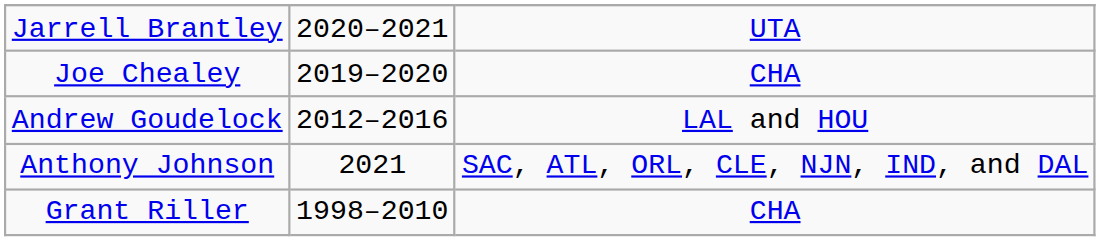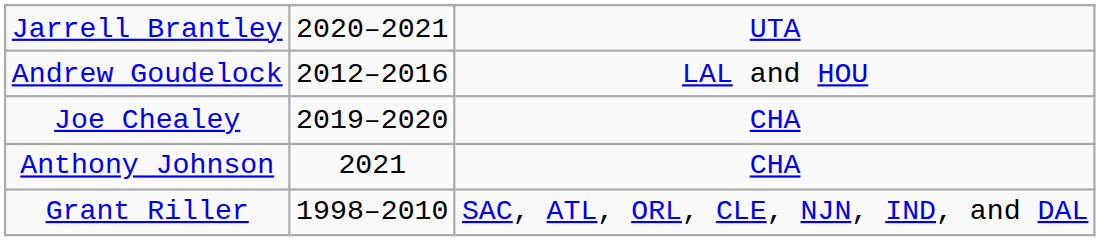 <table class="wikitable">
 <tr>
 </tr>
 <tr align="center">
 <td><a href='#'>Jarrell Brantley</a></td>
 <td>2020–2021</td>
 <td><a href='#'>UTA</a></td>
 </tr>
 <tr align="center">
+<td><a href='#'>Andrew Goudelock</a></td>
+<td>2012–2016</td>
+<td><a href='#'>LAL</a> and <a href='#'>HOU</a></td>
+</tr>
+<tr align="center">
 <td><a href='#'>Joe Chealey</a></td>
 <td>2019–2020</td>
 <td><a href='#'>CHA</a></td>
 </tr>
 <tr align="center">
-<td><a href='#'>Andrew Goudelock</a></td>
-<td>2012–2016</td>
-<td><a href='#'>LAL</a> and <a href='#'>HOU</a></td>
-</tr>
-<tr align="center">
 <td><a href='#'>Anthony Johnson</a></td>
 <td>2021</td>
-<td><a href='#'>SAC</a>, <a href='#'>ATL</a>, <a href='#'>ORL</a>, <a href='#'>CLE</a>, <a href='#'>NJN</a>, <a href='#'>IND</a>, and <a href='#'>DAL</a></td>
+<td><a href='#'>CHA</a></td>
 </tr>
 <tr align="center">
 <td><a href='#'>Grant Riller</a></td>
 <td>1998–2010</td>
-<td><a href='#'>CHA</a></td>
+<td><a href='#'>SAC</a>, <a href='#'>ATL</a>, <a href='#'>ORL</a>, <a href='#'>CLE</a>, <a href='#'>NJN</a>, <a href='#'>IND</a>, and <a href='#'>DAL</a></td>
 </tr>
 </table>
